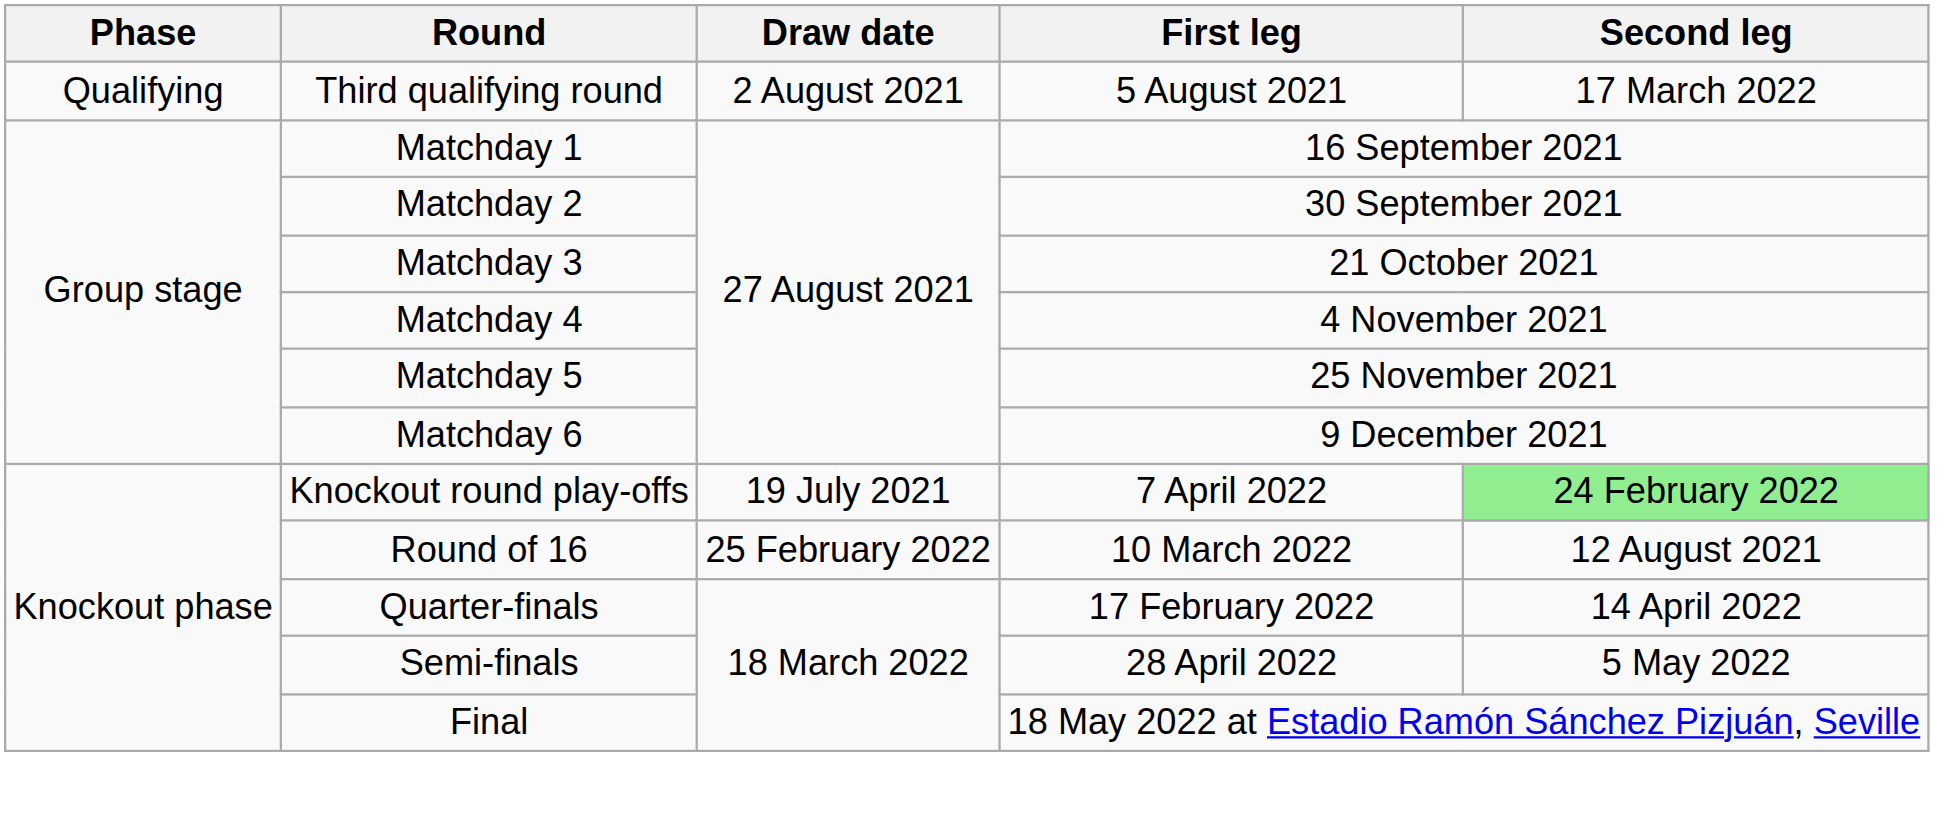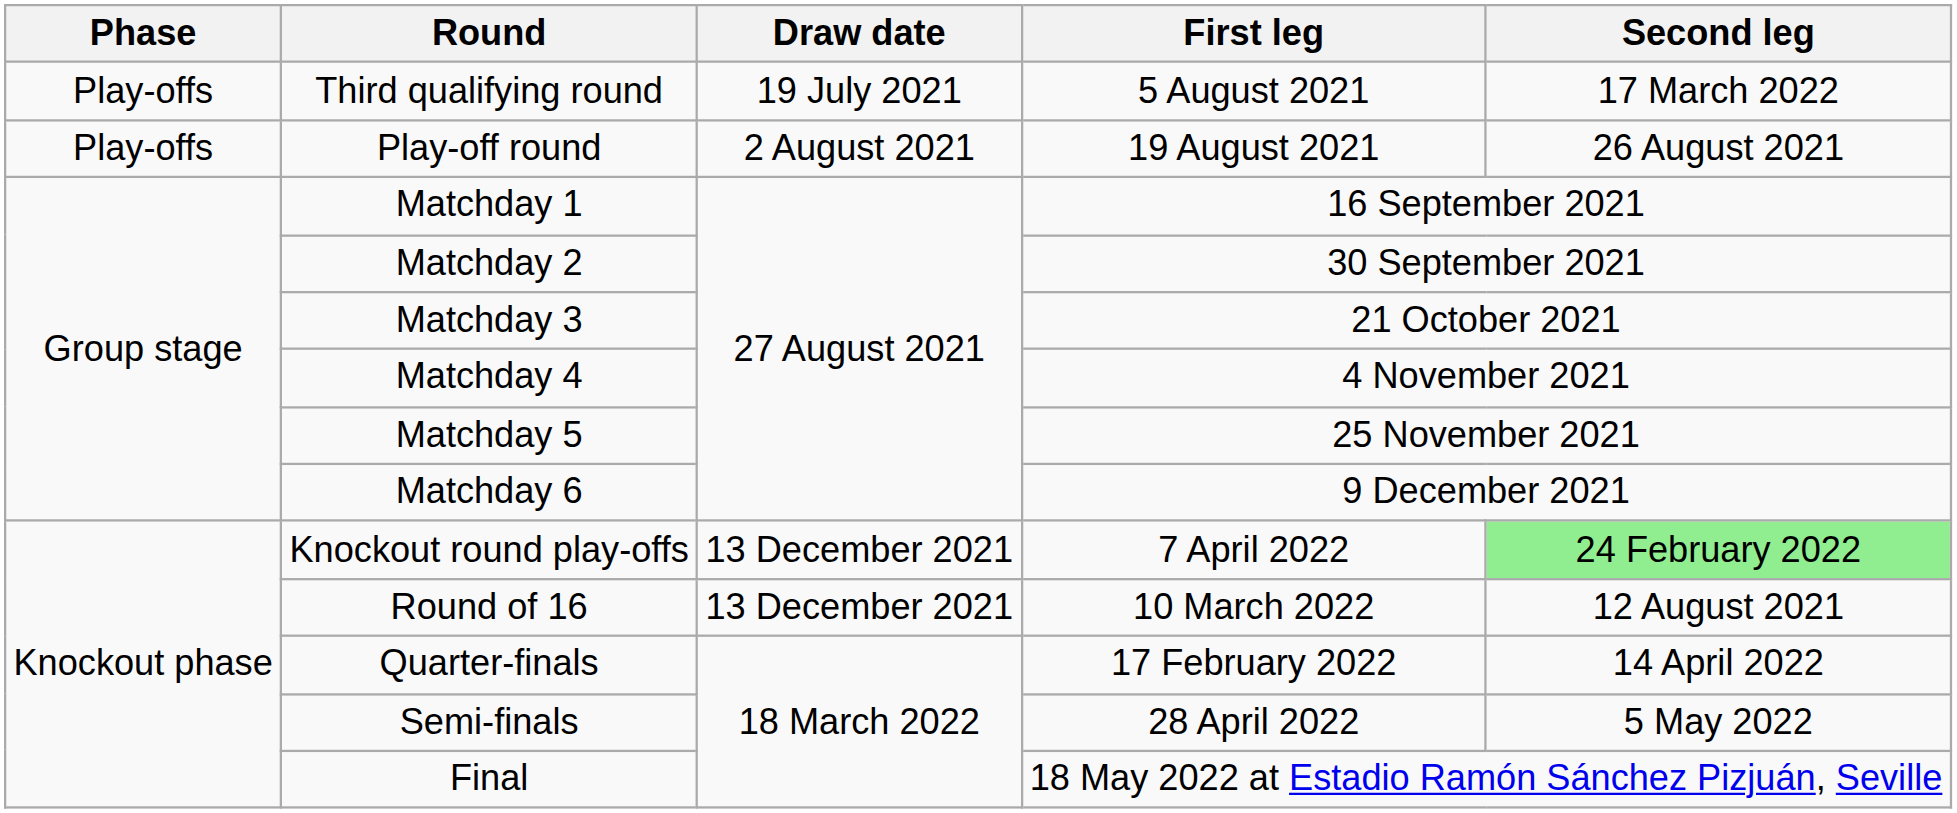 <table class="wikitable" style="text-align:center">
 <tr>
 <th>Phase</th>
 <th>Round</th>
 <th>Draw date</th>
 <th>First leg</th>
 <th>Second leg</th>
 </tr>
 <tr>
-<td>Qualifying</td>
+<td>Play-offs</td>
 <td>Third qualifying round</td>
-<td>2 August 2021</td>
+<td>19 July 2021</td>
 <td>5 August 2021</td>
 <td>17 March 2022</td>
+</tr>
+<tr>
+<td>Play-offs</td>
+<td>Play-off round</td>
+<td>2 August 2021</td>
+<td>19 August 2021</td>
+<td>26 August 2021</td>
 </tr>
 <tr>
 <td rowspan="6">Group stage</td>
 <td>Matchday 1</td>
 <td rowspan="6">27 August 2021</td>
 <td colspan="2">16 September 2021</td>
 </tr>
 <tr>
 <td>Matchday 2</td>
 <td colspan="2">30 September 2021</td>
 </tr>
 <tr>
 <td>Matchday 3</td>
 <td colspan="2">21 October 2021</td>
 </tr>
 <tr>
 <td>Matchday 4</td>
 <td colspan="2">4 November 2021</td>
 </tr>
 <tr>
 <td>Matchday 5</td>
 <td colspan="2">25 November 2021</td>
 </tr>
 <tr>
 <td>Matchday 6</td>
 <td colspan="2">9 December 2021</td>
 </tr>
 <tr>
 <td rowspan="5">Knockout phase</td>
 <td>Knockout round play-offs</td>
-<td>19 July 2021</td>
+<td>13 December 2021</td>
 <td>7 April 2022</td>
 <td style="background: lightgreen;">24 February 2022</td>
 </tr>
 <tr>
 <td>Round of 16</td>
-<td>25 February 2022</td>
+<td>13 December 2021</td>
 <td>10 March 2022</td>
 <td>12 August 2021</td>
 </tr>
 <tr>
 <td>Quarter-finals</td>
 <td rowspan="3">18 March 2022</td>
 <td>17 February 2022</td>
 <td>14 April 2022</td>
 </tr>
 <tr>
 <td>Semi-finals</td>
 <td>28 April 2022</td>
 <td>5 May 2022</td>
 </tr>
 <tr>
 <td>Final</td>
 <td colspan="2">18 May 2022 at <a href='#'>Estadio Ramón Sánchez Pizjuán</a>, <a href='#'>Seville</a></td>
 </tr>
 </table>
